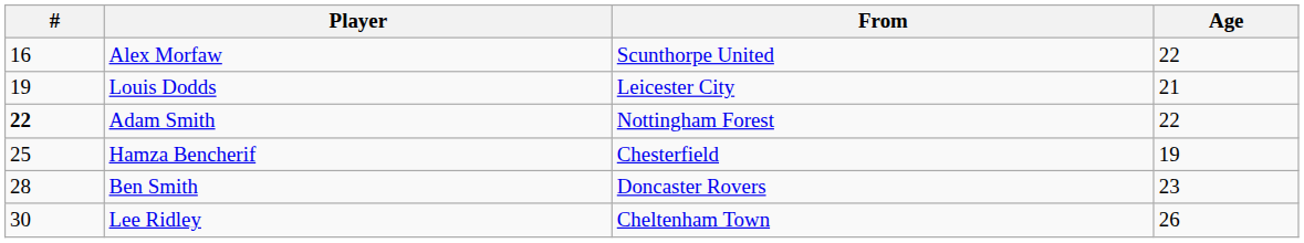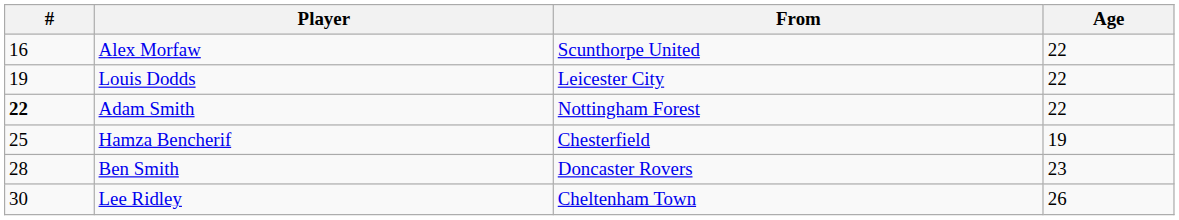 <table class="wikitable" style="text-align:center; width:50%; text-align:left">
 <tr>
 <th>#</th>
 <th>Player</th>
 <th>From</th>
 <th>Age</th>
 </tr>
 <tr --->
 <td>16</td>
 <td> <a href='#'>Alex Morfaw</a></td>
 <td><a href='#'>Scunthorpe United</a></td>
 <td>22</td>
 </tr>
 <tr --->
 <td>19</td>
 <td> <a href='#'>Louis Dodds</a></td>
 <td><a href='#'>Leicester City</a></td>
-<td>21</td>
+<td>22</td>
 </tr>
 <tr --->
 <td><strong>22</strong></td>
 <td> <a href='#'>Adam Smith</a></td>
 <td><a href='#'>Nottingham Forest</a></td>
 <td>22</td>
 </tr>
 <tr --->
 <td>25</td>
 <td> <a href='#'>Hamza Bencherif</a></td>
 <td><a href='#'>Chesterfield</a></td>
 <td>19</td>
 </tr>
 <tr --->
 <td>28</td>
 <td> <a href='#'>Ben Smith</a></td>
 <td><a href='#'>Doncaster Rovers</a></td>
 <td>23</td>
 </tr>
 <tr --->
 <td>30</td>
 <td> <a href='#'>Lee Ridley</a></td>
 <td><a href='#'>Cheltenham Town</a></td>
 <td>26</td>
 </tr>
 </table>
